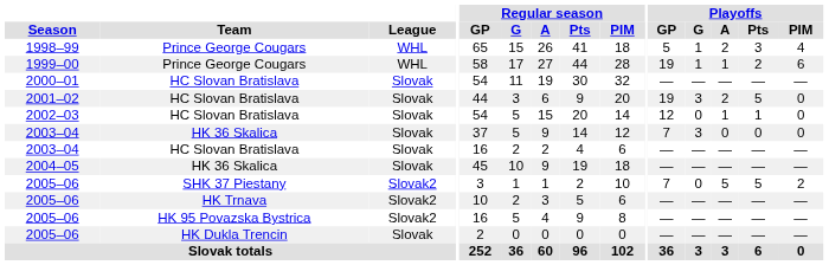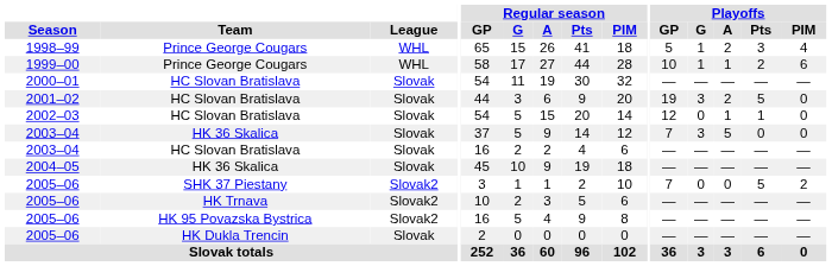 <table border="0" cellpadding="1" cellspacing="0" style="text-align:center; width:60em">
 <tr bgcolor="#e0e0e0">
 <th colspan="3" bgcolor="#ffffff"></th>
 <th rowspan="99" bgcolor="#ffffff"></th>
 <th colspan="5"><a href='#'>Regular season</a></th>
 <th rowspan="99" bgcolor="#ffffff"></th>
 <th colspan="5"><a href='#'>Playoffs</a></th>
 </tr>
 <tr bgcolor="#e0e0e0">
 <th><a href='#'>Season</a></th>
 <th>Team</th>
 <th>League</th>
 <th>GP</th>
 <th><a href='#'>G</a></th>
 <th><a href='#'>A</a></th>
 <th><a href='#'>Pts</a></th>
 <th><a href='#'>PIM</a></th>
 <th>GP</th>
 <th>G</th>
 <th>A</th>
 <th>Pts</th>
 <th>PIM</th>
 </tr>
 <tr>
 <td><a href='#'>1998–99</a></td>
 <td><a href='#'>Prince George Cougars</a></td>
 <td><a href='#'>WHL</a></td>
 <td>65</td>
 <td>15</td>
 <td>26</td>
 <td>41</td>
 <td>18</td>
 <td>5</td>
 <td>1</td>
 <td>2</td>
 <td>3</td>
 <td>4</td>
 </tr>
 <tr bgcolor="#f0f0f0">
 <td><a href='#'>1999–00</a></td>
 <td>Prince George Cougars</td>
 <td>WHL</td>
 <td>58</td>
 <td>17</td>
 <td>27</td>
 <td>44</td>
 <td>28</td>
-<td>19</td>
+<td>10</td>
 <td>1</td>
 <td>1</td>
 <td>2</td>
 <td>6</td>
 </tr>
 <tr>
 <td><a href='#'>2000–01</a></td>
 <td><a href='#'>HC Slovan Bratislava</a></td>
 <td><a href='#'>Slovak</a></td>
 <td>54</td>
 <td>11</td>
 <td>19</td>
 <td>30</td>
 <td>32</td>
 <td>—</td>
 <td>—</td>
 <td>—</td>
 <td>—</td>
 <td>—</td>
 </tr>
 <tr bgcolor="#f0f0f0">
 <td><a href='#'>2001–02</a></td>
 <td>HC Slovan Bratislava</td>
 <td>Slovak</td>
 <td>44</td>
 <td>3</td>
 <td>6</td>
 <td>9</td>
 <td>20</td>
 <td>19</td>
 <td>3</td>
 <td>2</td>
 <td>5</td>
 <td>0</td>
 </tr>
 <tr>
 <td><a href='#'>2002–03</a></td>
 <td>HC Slovan Bratislava</td>
 <td>Slovak</td>
 <td>54</td>
 <td>5</td>
 <td>15</td>
 <td>20</td>
 <td>14</td>
 <td>12</td>
 <td>0</td>
 <td>1</td>
 <td>1</td>
 <td>0</td>
 </tr>
 <tr bgcolor="#f0f0f0">
 <td><a href='#'>2003–04</a></td>
 <td><a href='#'>HK 36 Skalica</a></td>
 <td>Slovak</td>
 <td>37</td>
 <td>5</td>
 <td>9</td>
 <td>14</td>
 <td>12</td>
 <td>7</td>
 <td>3</td>
-<td>0</td>
+<td>5</td>
 <td>0</td>
 <td>0</td>
 </tr>
 <tr>
 <td><a href='#'>2003–04</a></td>
 <td>HC Slovan Bratislava</td>
 <td>Slovak</td>
 <td>16</td>
 <td>2</td>
 <td>2</td>
 <td>4</td>
 <td>6</td>
 <td>—</td>
 <td>—</td>
 <td>—</td>
 <td>—</td>
 <td>—</td>
 </tr>
 <tr bgcolor="#f0f0f0">
 <td><a href='#'>2004–05</a></td>
 <td>HK 36 Skalica</td>
 <td>Slovak</td>
 <td>45</td>
 <td>10</td>
 <td>9</td>
 <td>19</td>
 <td>18</td>
 <td>—</td>
 <td>—</td>
 <td>—</td>
 <td>—</td>
 <td>—</td>
 </tr>
 <tr>
 <td><a href='#'>2005–06</a></td>
 <td><a href='#'>SHK 37 Piestany</a></td>
 <td><a href='#'>Slovak2</a></td>
 <td>3</td>
 <td>1</td>
 <td>1</td>
 <td>2</td>
 <td>10</td>
 <td>7</td>
 <td>0</td>
-<td>5</td>
+<td>0</td>
 <td>5</td>
 <td>2</td>
 </tr>
 <tr bgcolor="#f0f0f0">
 <td><a href='#'>2005–06</a></td>
 <td><a href='#'>HK Trnava</a></td>
 <td>Slovak2</td>
 <td>10</td>
 <td>2</td>
 <td>3</td>
 <td>5</td>
 <td>6</td>
 <td>—</td>
 <td>—</td>
 <td>—</td>
 <td>—</td>
 <td>—</td>
 </tr>
 <tr>
 <td><a href='#'>2005–06</a></td>
 <td><a href='#'>HK 95 Povazska Bystrica</a></td>
 <td>Slovak2</td>
 <td>16</td>
 <td>5</td>
 <td>4</td>
 <td>9</td>
 <td>8</td>
 <td>—</td>
 <td>—</td>
 <td>—</td>
 <td>—</td>
 <td>—</td>
 </tr>
 <tr bgcolor="#f0f0f0">
 <td><a href='#'>2005–06</a></td>
 <td><a href='#'>HK Dukla Trencin</a></td>
 <td>Slovak</td>
 <td>2</td>
 <td>0</td>
 <td>0</td>
 <td>0</td>
 <td>0</td>
 <td>—</td>
 <td>—</td>
 <td>—</td>
 <td>—</td>
 <td>—</td>
 </tr>
 <tr>
 </tr>
 <tr ALIGN="center" bgcolor="#e0e0e0">
 <th colspan="3">Slovak totals</th>
 <th ALIGN="center">252</th>
 <th ALIGN="center">36</th>
 <th ALIGN="center">60</th>
 <th ALIGN="center">96</th>
 <th ALIGN="center">102</th>
 <th ALIGN="center">36</th>
 <th ALIGN="center">3</th>
 <th ALIGN="center">3</th>
 <th ALIGN="center">6</th>
 <th ALIGN="center">0</th>
 </tr>
 </table>
